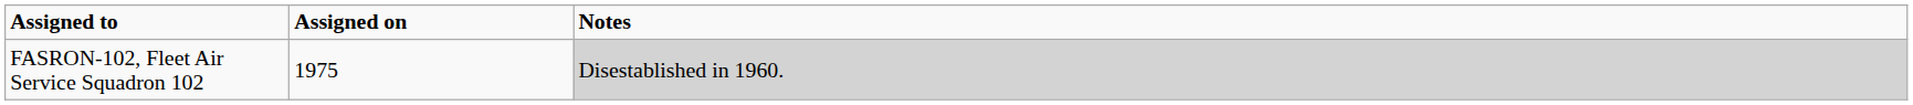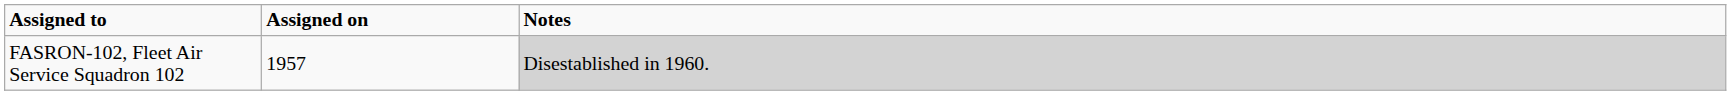 <table class="wikitable" style="width: 70%;">
 <tr>
 <td style="width: 200px;"><strong>Assigned to</strong></td>
 <td style="width: 200px;"><strong>Assigned on</strong></td>
 <td><strong>Notes</strong></td>
 </tr>
 <tr>
 <td>FASRON-102, Fleet Air Service Squadron 102</td>
-<td>1975</td>
+<td>1957</td>
 <td style="background: lightgrey;">Disestablished in 1960.</td>
 </tr>
 </table>
